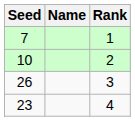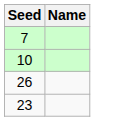 <table class="wikitable" style="text-align:center;">
 <tr>
 <th>Seed</th>
 <th>Name</th>
-<th>Rank</th>
 </tr>
 <tr bgcolor="#ccffcc">
 <td>7</td>
 <td align=left></td>
-<td>1</td>
 </tr>
 <tr bgcolor="#ccffcc">
 <td>10</td>
 <td align=left></td>
-<td>2</td>
 </tr>
 <tr>
 <td>26</td>
 <td align=left></td>
-<td>3</td>
 </tr>
 <tr>
 <td>23</td>
 <td align=left></td>
-<td>4</td>
 </tr>
 </table>
